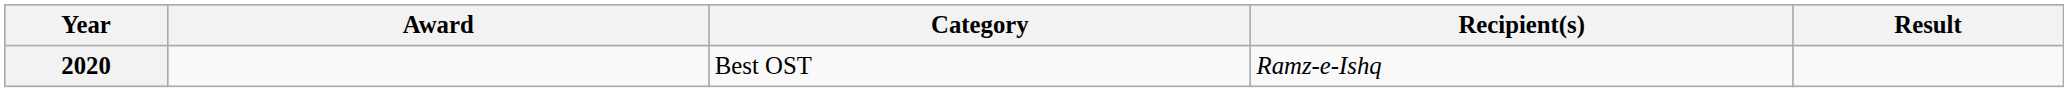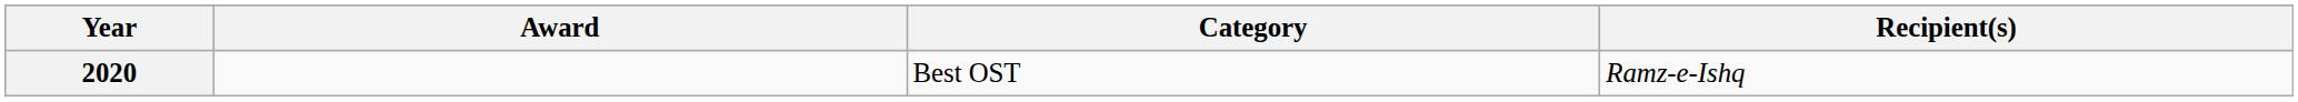 <table class="wikitable" width="100%" style="font-size: 95%;">
 <tr style="background:#ccc; text-align:center;">
 <th scope="col" width="6%">Year</th>
 <th scope="col" width="20%">Award</th>
 <th scope="col" width="20%">Category</th>
 <th scope="col" width="20%">Recipient(s)</th>
-<th scope="col" width="10%">Result</th>
 </tr>
 <tr>
 <th>2020</th>
 <td></td>
 <td>Best OST</td>
 <td><em>Ramz-e-Ishq</em></td>
-<td></td>
 </tr>
 </table>
